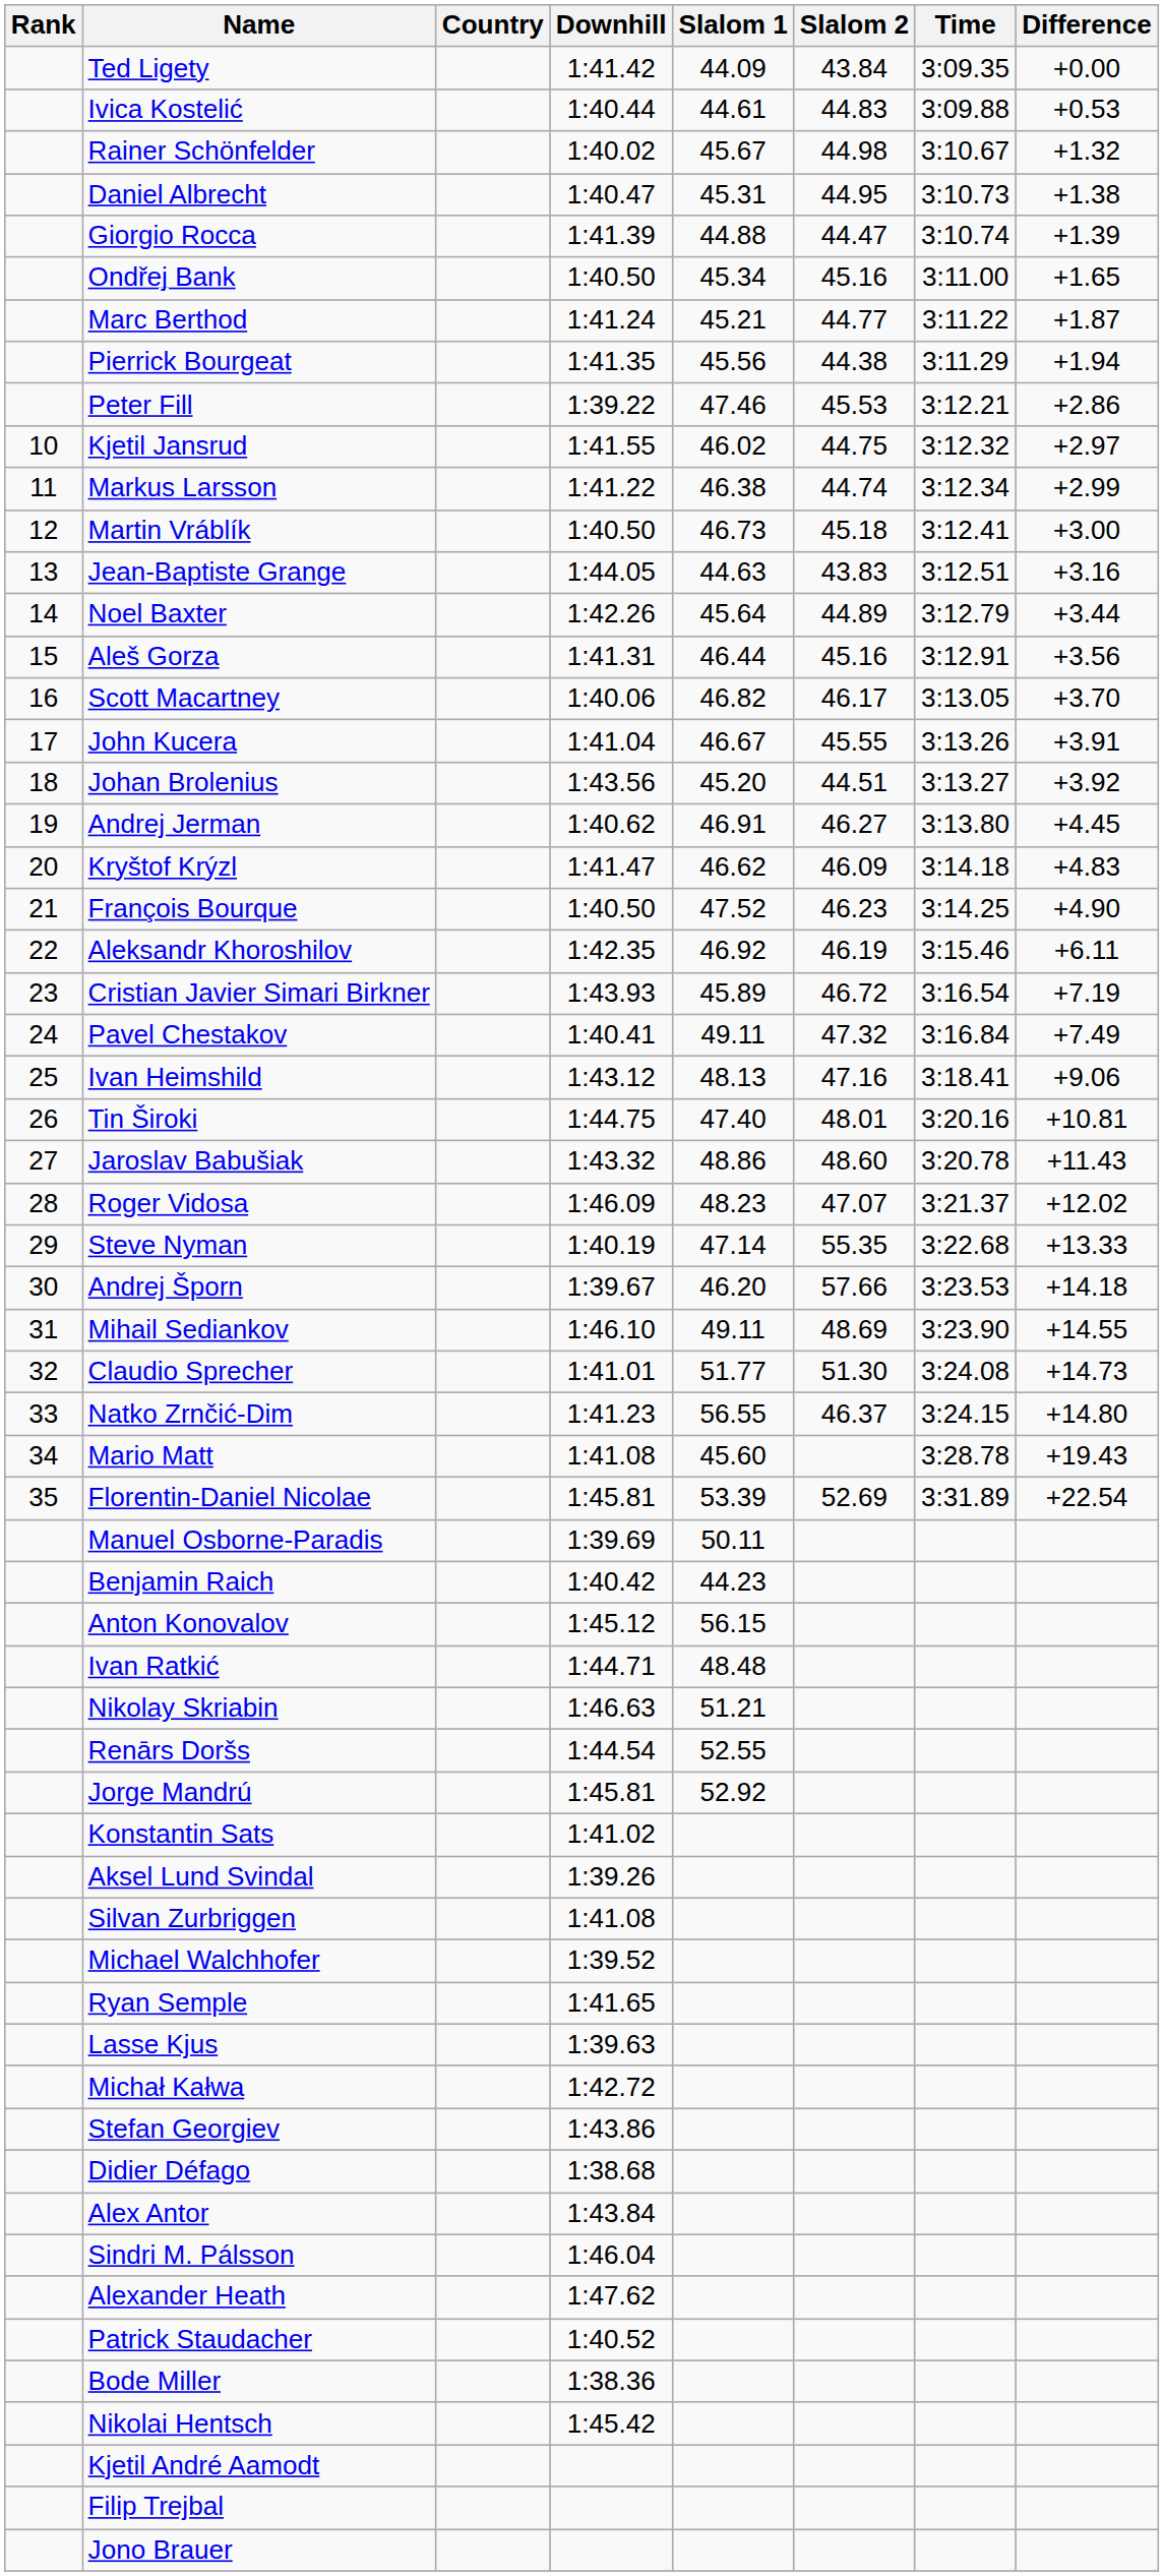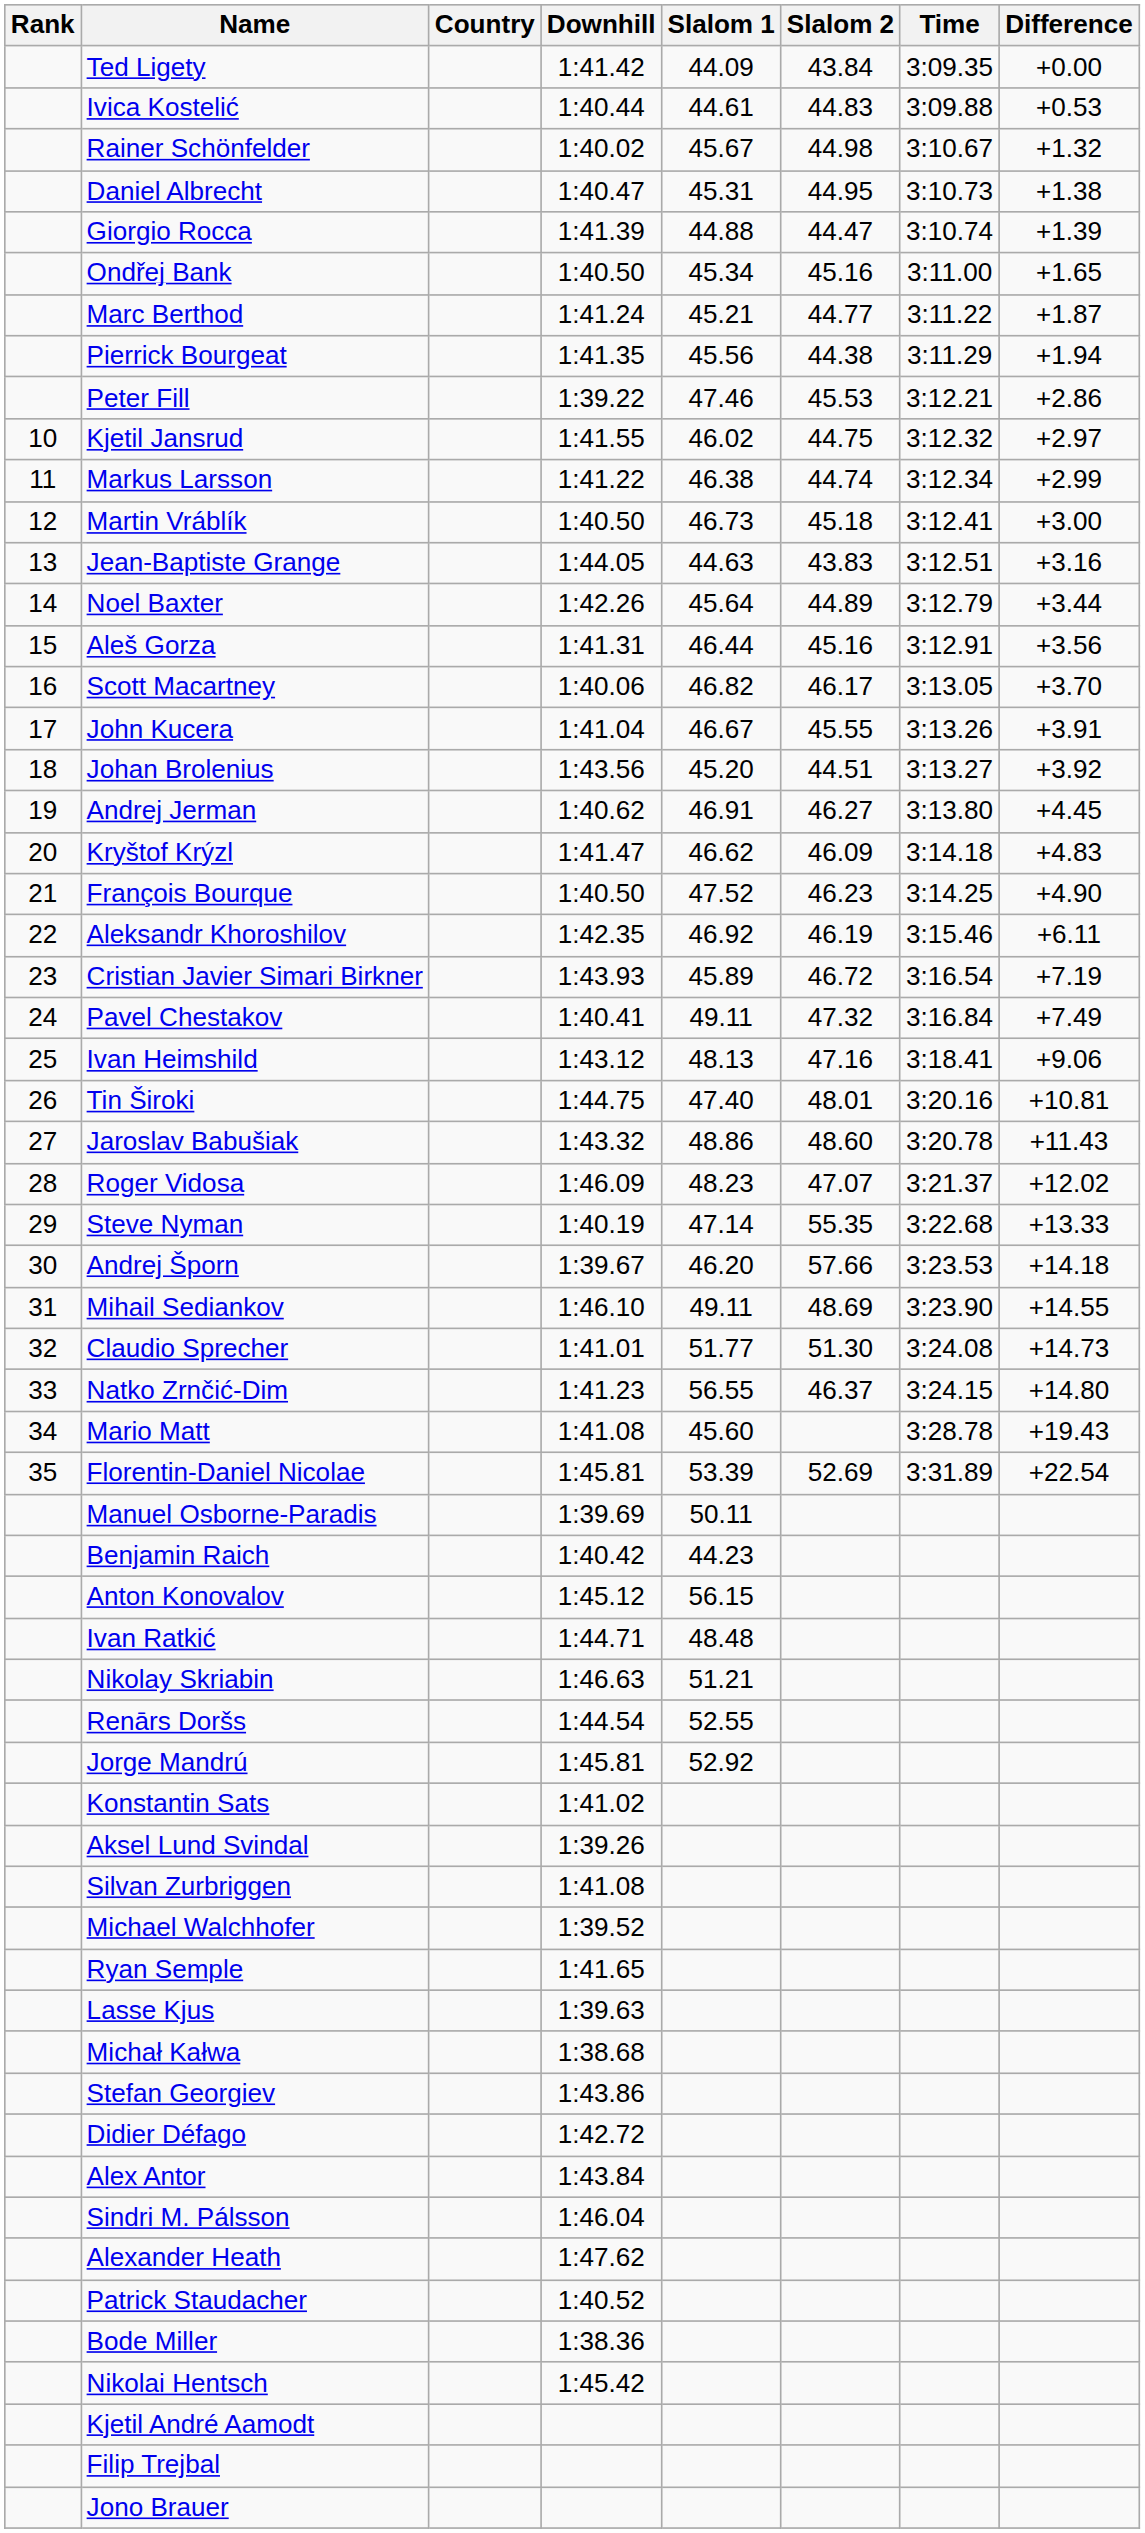 <table class="wikitable sortable" style="text-align:center">
 <tr>
 <th>Rank</th>
 <th>Name</th>
 <th>Country</th>
 <th>Downhill</th>
 <th>Slalom 1</th>
 <th>Slalom 2</th>
 <th>Time</th>
 <th>Difference</th>
 </tr>
 <tr>
 <td></td>
 <td align=left><a href='#'>Ted Ligety</a></td>
 <td align=left></td>
 <td>1:41.42</td>
 <td>44.09</td>
 <td>43.84</td>
 <td>3:09.35</td>
 <td>+0.00</td>
 </tr>
 <tr>
 <td></td>
 <td align=left><a href='#'>Ivica Kostelić</a></td>
 <td align=left></td>
 <td>1:40.44</td>
 <td>44.61</td>
 <td>44.83</td>
 <td>3:09.88</td>
 <td>+0.53</td>
 </tr>
 <tr>
 <td></td>
 <td align=left><a href='#'>Rainer Schönfelder</a></td>
 <td align=left></td>
 <td>1:40.02</td>
 <td>45.67</td>
 <td>44.98</td>
 <td>3:10.67</td>
 <td>+1.32</td>
 </tr>
 <tr>
 <td></td>
 <td align=left><a href='#'>Daniel Albrecht</a></td>
 <td align=left></td>
 <td>1:40.47</td>
 <td>45.31</td>
 <td>44.95</td>
 <td>3:10.73</td>
 <td>+1.38</td>
 </tr>
 <tr>
 <td></td>
 <td align=left><a href='#'>Giorgio Rocca</a></td>
 <td align=left></td>
 <td>1:41.39</td>
 <td>44.88</td>
 <td>44.47</td>
 <td>3:10.74</td>
 <td>+1.39</td>
 </tr>
 <tr>
 <td></td>
 <td align=left><a href='#'>Ondřej Bank</a></td>
 <td align=left></td>
 <td>1:40.50</td>
 <td>45.34</td>
 <td>45.16</td>
 <td>3:11.00</td>
 <td>+1.65</td>
 </tr>
 <tr>
 <td></td>
 <td align=left><a href='#'>Marc Berthod</a></td>
 <td align=left></td>
 <td>1:41.24</td>
 <td>45.21</td>
 <td>44.77</td>
 <td>3:11.22</td>
 <td>+1.87</td>
 </tr>
 <tr>
 <td></td>
 <td align=left><a href='#'>Pierrick Bourgeat</a></td>
 <td align=left></td>
 <td>1:41.35</td>
 <td>45.56</td>
 <td>44.38</td>
 <td>3:11.29</td>
 <td>+1.94</td>
 </tr>
 <tr>
 <td></td>
 <td align=left><a href='#'>Peter Fill</a></td>
 <td align=left></td>
 <td>1:39.22</td>
 <td>47.46</td>
 <td>45.53</td>
 <td>3:12.21</td>
 <td>+2.86</td>
 </tr>
 <tr>
 <td>10</td>
 <td align=left><a href='#'>Kjetil Jansrud</a></td>
 <td align=left></td>
 <td>1:41.55</td>
 <td>46.02</td>
 <td>44.75</td>
 <td>3:12.32</td>
 <td>+2.97</td>
 </tr>
 <tr>
 <td>11</td>
 <td align=left><a href='#'>Markus Larsson</a></td>
 <td align=left></td>
 <td>1:41.22</td>
 <td>46.38</td>
 <td>44.74</td>
 <td>3:12.34</td>
 <td>+2.99</td>
 </tr>
 <tr>
 <td>12</td>
 <td align=left><a href='#'>Martin Vráblík</a></td>
 <td align=left></td>
 <td>1:40.50</td>
 <td>46.73</td>
 <td>45.18</td>
 <td>3:12.41</td>
 <td>+3.00</td>
 </tr>
 <tr>
 <td>13</td>
 <td align=left><a href='#'>Jean-Baptiste Grange</a></td>
 <td align=left></td>
 <td>1:44.05</td>
 <td>44.63</td>
 <td>43.83</td>
 <td>3:12.51</td>
 <td>+3.16</td>
 </tr>
 <tr>
 <td>14</td>
 <td align=left><a href='#'>Noel Baxter</a></td>
 <td align=left></td>
 <td>1:42.26</td>
 <td>45.64</td>
 <td>44.89</td>
 <td>3:12.79</td>
 <td>+3.44</td>
 </tr>
 <tr>
 <td>15</td>
 <td align=left><a href='#'>Aleš Gorza</a></td>
 <td align=left></td>
 <td>1:41.31</td>
 <td>46.44</td>
 <td>45.16</td>
 <td>3:12.91</td>
 <td>+3.56</td>
 </tr>
 <tr>
 <td>16</td>
 <td align=left><a href='#'>Scott Macartney</a></td>
 <td align=left></td>
 <td>1:40.06</td>
 <td>46.82</td>
 <td>46.17</td>
 <td>3:13.05</td>
 <td>+3.70</td>
 </tr>
 <tr>
 <td>17</td>
 <td align=left><a href='#'>John Kucera</a></td>
 <td align=left></td>
 <td>1:41.04</td>
 <td>46.67</td>
 <td>45.55</td>
 <td>3:13.26</td>
 <td>+3.91</td>
 </tr>
 <tr>
 <td>18</td>
 <td align=left><a href='#'>Johan Brolenius</a></td>
 <td align=left></td>
 <td>1:43.56</td>
 <td>45.20</td>
 <td>44.51</td>
 <td>3:13.27</td>
 <td>+3.92</td>
 </tr>
 <tr>
 <td>19</td>
 <td align=left><a href='#'>Andrej Jerman</a></td>
 <td align=left></td>
 <td>1:40.62</td>
 <td>46.91</td>
 <td>46.27</td>
 <td>3:13.80</td>
 <td>+4.45</td>
 </tr>
 <tr>
 <td>20</td>
 <td align=left><a href='#'>Kryštof Krýzl</a></td>
 <td align=left></td>
 <td>1:41.47</td>
 <td>46.62</td>
 <td>46.09</td>
 <td>3:14.18</td>
 <td>+4.83</td>
 </tr>
 <tr>
 <td>21</td>
 <td align=left><a href='#'>François Bourque</a></td>
 <td align=left></td>
 <td>1:40.50</td>
 <td>47.52</td>
 <td>46.23</td>
 <td>3:14.25</td>
 <td>+4.90</td>
 </tr>
 <tr>
 <td>22</td>
 <td align=left><a href='#'>Aleksandr Khoroshilov</a></td>
 <td align=left></td>
 <td>1:42.35</td>
 <td>46.92</td>
 <td>46.19</td>
 <td>3:15.46</td>
 <td>+6.11</td>
 </tr>
 <tr>
 <td>23</td>
 <td align=left><a href='#'>Cristian Javier Simari Birkner</a></td>
 <td align=left></td>
 <td>1:43.93</td>
 <td>45.89</td>
 <td>46.72</td>
 <td>3:16.54</td>
 <td>+7.19</td>
 </tr>
 <tr>
 <td>24</td>
 <td align=left><a href='#'>Pavel Chestakov</a></td>
 <td align=left></td>
 <td>1:40.41</td>
 <td>49.11</td>
 <td>47.32</td>
 <td>3:16.84</td>
 <td>+7.49</td>
 </tr>
 <tr>
 <td>25</td>
 <td align=left><a href='#'>Ivan Heimshild</a></td>
 <td align=left></td>
 <td>1:43.12</td>
 <td>48.13</td>
 <td>47.16</td>
 <td>3:18.41</td>
 <td>+9.06</td>
 </tr>
 <tr>
 <td>26</td>
 <td align=left><a href='#'>Tin Široki</a></td>
 <td align=left></td>
 <td>1:44.75</td>
 <td>47.40</td>
 <td>48.01</td>
 <td>3:20.16</td>
 <td>+10.81</td>
 </tr>
 <tr>
 <td>27</td>
 <td align=left><a href='#'>Jaroslav Babušiak</a></td>
 <td align=left></td>
 <td>1:43.32</td>
 <td>48.86</td>
 <td>48.60</td>
 <td>3:20.78</td>
 <td>+11.43</td>
 </tr>
 <tr>
 <td>28</td>
 <td align=left><a href='#'>Roger Vidosa</a></td>
 <td align=left></td>
 <td>1:46.09</td>
 <td>48.23</td>
 <td>47.07</td>
 <td>3:21.37</td>
 <td>+12.02</td>
 </tr>
 <tr>
 <td>29</td>
 <td align=left><a href='#'>Steve Nyman</a></td>
 <td align=left></td>
 <td>1:40.19</td>
 <td>47.14</td>
 <td>55.35</td>
 <td>3:22.68</td>
 <td>+13.33</td>
 </tr>
 <tr>
 <td>30</td>
 <td align=left><a href='#'>Andrej Šporn</a></td>
 <td align=left></td>
 <td>1:39.67</td>
 <td>46.20</td>
 <td>57.66</td>
 <td>3:23.53</td>
 <td>+14.18</td>
 </tr>
 <tr>
 <td>31</td>
 <td align=left><a href='#'>Mihail Sediankov</a></td>
 <td align=left></td>
 <td>1:46.10</td>
 <td>49.11</td>
 <td>48.69</td>
 <td>3:23.90</td>
 <td>+14.55</td>
 </tr>
 <tr>
 <td>32</td>
 <td align=left><a href='#'>Claudio Sprecher</a></td>
 <td align=left></td>
 <td>1:41.01</td>
 <td>51.77</td>
 <td>51.30</td>
 <td>3:24.08</td>
 <td>+14.73</td>
 </tr>
 <tr>
 <td>33</td>
 <td align=left><a href='#'>Natko Zrnčić-Dim</a></td>
 <td align=left></td>
 <td>1:41.23</td>
 <td>56.55</td>
 <td>46.37</td>
 <td>3:24.15</td>
 <td>+14.80</td>
 </tr>
 <tr>
 <td>34</td>
 <td align=left><a href='#'>Mario Matt</a></td>
 <td align=left></td>
 <td>1:41.08</td>
 <td>45.60</td>
 <td></td>
 <td>3:28.78</td>
 <td>+19.43</td>
 </tr>
 <tr>
 <td>35</td>
 <td align=left><a href='#'>Florentin-Daniel Nicolae</a></td>
 <td align=left></td>
 <td>1:45.81</td>
 <td>53.39</td>
 <td>52.69</td>
 <td>3:31.89</td>
 <td>+22.54</td>
 </tr>
 <tr>
 <td></td>
 <td align=left><a href='#'>Manuel Osborne-Paradis</a></td>
 <td align=left></td>
 <td>1:39.69</td>
 <td>50.11</td>
 <td></td>
 <td></td>
 <td></td>
 </tr>
 <tr>
 <td></td>
 <td align=left><a href='#'>Benjamin Raich</a></td>
 <td align=left></td>
 <td>1:40.42</td>
 <td>44.23</td>
 <td></td>
 <td></td>
 <td></td>
 </tr>
 <tr>
 <td></td>
 <td align=left><a href='#'>Anton Konovalov</a></td>
 <td align=left></td>
 <td>1:45.12</td>
 <td>56.15</td>
 <td></td>
 <td></td>
 <td></td>
 </tr>
 <tr>
 <td></td>
 <td align=left><a href='#'>Ivan Ratkić</a></td>
 <td align=left></td>
 <td>1:44.71</td>
 <td>48.48</td>
 <td></td>
 <td></td>
 <td></td>
 </tr>
 <tr>
 <td></td>
 <td align=left><a href='#'>Nikolay Skriabin</a></td>
 <td align=left></td>
 <td>1:46.63</td>
 <td>51.21</td>
 <td></td>
 <td></td>
 <td></td>
 </tr>
 <tr>
 <td></td>
 <td align=left><a href='#'>Renārs Doršs</a></td>
 <td align=left></td>
 <td>1:44.54</td>
 <td>52.55</td>
 <td></td>
 <td></td>
 <td></td>
 </tr>
 <tr>
 <td></td>
 <td align=left><a href='#'>Jorge Mandrú</a></td>
 <td align=left></td>
 <td>1:45.81</td>
 <td>52.92</td>
 <td></td>
 <td></td>
 <td></td>
 </tr>
 <tr>
 <td></td>
 <td align=left><a href='#'>Konstantin Sats</a></td>
 <td align=left></td>
 <td>1:41.02</td>
 <td></td>
 <td></td>
 <td></td>
 <td></td>
 </tr>
 <tr>
 <td></td>
 <td align=left><a href='#'>Aksel Lund Svindal</a></td>
 <td align=left></td>
 <td>1:39.26</td>
 <td></td>
 <td></td>
 <td></td>
 <td></td>
 </tr>
 <tr>
 <td></td>
 <td align=left><a href='#'>Silvan Zurbriggen</a></td>
 <td align=left></td>
 <td>1:41.08</td>
 <td></td>
 <td></td>
 <td></td>
 <td></td>
 </tr>
 <tr>
 <td></td>
 <td align=left><a href='#'>Michael Walchhofer</a></td>
 <td align=left></td>
 <td>1:39.52</td>
 <td></td>
 <td></td>
 <td></td>
 <td></td>
 </tr>
 <tr>
 <td></td>
 <td align=left><a href='#'>Ryan Semple</a></td>
 <td align=left></td>
 <td>1:41.65</td>
 <td></td>
 <td></td>
 <td></td>
 <td></td>
 </tr>
 <tr>
 <td></td>
 <td align=left><a href='#'>Lasse Kjus</a></td>
 <td align=left></td>
 <td>1:39.63</td>
 <td></td>
 <td></td>
 <td></td>
 <td></td>
 </tr>
 <tr>
 <td></td>
 <td align=left><a href='#'>Michał Kałwa</a></td>
 <td align=left></td>
-<td>1:42.72</td>
+<td>1:38.68</td>
 <td></td>
 <td></td>
 <td></td>
 <td></td>
 </tr>
 <tr>
 <td></td>
 <td align=left><a href='#'>Stefan Georgiev</a></td>
 <td align=left></td>
 <td>1:43.86</td>
 <td></td>
 <td></td>
 <td></td>
 <td></td>
 </tr>
 <tr>
 <td></td>
 <td align=left><a href='#'>Didier Défago</a></td>
 <td align=left></td>
-<td>1:38.68</td>
+<td>1:42.72</td>
 <td></td>
 <td></td>
 <td></td>
 <td></td>
 </tr>
 <tr>
 <td></td>
 <td align=left><a href='#'>Alex Antor</a></td>
 <td align=left></td>
 <td>1:43.84</td>
 <td></td>
 <td></td>
 <td></td>
 <td></td>
 </tr>
 <tr>
 <td></td>
 <td align=left><a href='#'>Sindri M. Pálsson</a></td>
 <td align=left></td>
 <td>1:46.04</td>
 <td></td>
 <td></td>
 <td></td>
 <td></td>
 </tr>
 <tr>
 <td></td>
 <td align=left><a href='#'>Alexander Heath</a></td>
 <td align=left></td>
 <td>1:47.62</td>
 <td></td>
 <td></td>
 <td></td>
 <td></td>
 </tr>
 <tr>
 <td></td>
 <td align=left><a href='#'>Patrick Staudacher</a></td>
 <td align=left></td>
 <td>1:40.52</td>
 <td></td>
 <td></td>
 <td></td>
 <td></td>
 </tr>
 <tr>
 <td></td>
 <td align=left><a href='#'>Bode Miller</a></td>
 <td align=left></td>
 <td>1:38.36</td>
 <td></td>
 <td></td>
 <td></td>
 <td></td>
 </tr>
 <tr>
 <td></td>
 <td align=left><a href='#'>Nikolai Hentsch</a></td>
 <td align=left></td>
 <td>1:45.42</td>
 <td></td>
 <td></td>
 <td></td>
 <td></td>
 </tr>
 <tr>
 <td></td>
 <td align=left><a href='#'>Kjetil André Aamodt</a></td>
 <td align=left></td>
 <td></td>
 <td></td>
 <td></td>
 <td></td>
 <td></td>
 </tr>
 <tr>
 <td></td>
 <td align=left><a href='#'>Filip Trejbal</a></td>
 <td align=left></td>
 <td></td>
 <td></td>
 <td></td>
 <td></td>
 <td></td>
 </tr>
 <tr>
 <td></td>
 <td align=left><a href='#'>Jono Brauer</a></td>
 <td align=left></td>
 <td></td>
 <td></td>
 <td></td>
 <td></td>
 <td></td>
 </tr>
 </table>
